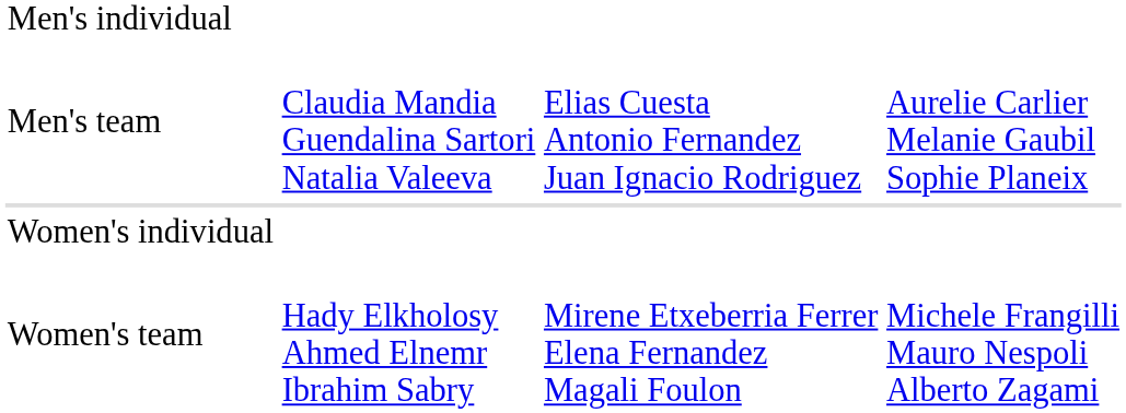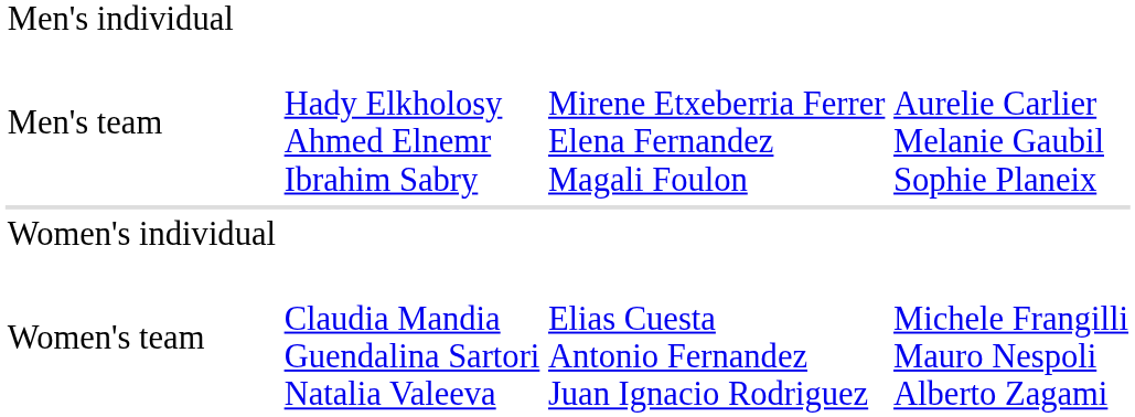 <table>
 <tr>
 <td>Men's individual<br></td>
 <td></td>
 <td></td>
 <td></td>
 </tr>
 <tr>
 <td>Men's team<br></td>
-<td><br><a href='#'>Claudia Mandia</a><br><a href='#'>Guendalina Sartori</a><br><a href='#'>Natalia Valeeva</a></td>
-<td><br><a href='#'>Elias Cuesta</a><br><a href='#'>Antonio Fernandez</a><br><a href='#'>Juan Ignacio Rodriguez</a></td>
+<td><br><a href='#'>Hady Elkholosy</a><br><a href='#'>Ahmed Elnemr</a><br><a href='#'>Ibrahim Sabry</a></td>
+<td><br><a href='#'>Mirene Etxeberria Ferrer</a><br><a href='#'>Elena Fernandez</a><br><a href='#'>Magali Foulon</a></td>
 <td><br><a href='#'>Aurelie Carlier</a><br><a href='#'>Melanie Gaubil</a><br><a href='#'>Sophie Planeix</a></td>
 </tr>
 <tr bgcolor=#DDDDDD>
 <td colspan=7></td>
 </tr>
 <tr>
 <td>Women's individual<br></td>
 <td></td>
 <td></td>
 <td></td>
 </tr>
 <tr>
 <td>Women's team<br></td>
-<td><br><a href='#'>Hady Elkholosy</a><br><a href='#'>Ahmed Elnemr</a><br><a href='#'>Ibrahim Sabry</a></td>
-<td><br><a href='#'>Mirene Etxeberria Ferrer</a><br><a href='#'>Elena Fernandez</a><br><a href='#'>Magali Foulon</a></td>
+<td><br><a href='#'>Claudia Mandia</a><br><a href='#'>Guendalina Sartori</a><br><a href='#'>Natalia Valeeva</a></td>
+<td><br><a href='#'>Elias Cuesta</a><br><a href='#'>Antonio Fernandez</a><br><a href='#'>Juan Ignacio Rodriguez</a></td>
 <td><br><a href='#'>Michele Frangilli</a><br><a href='#'>Mauro Nespoli</a><br><a href='#'>Alberto Zagami</a></td>
 </tr>
 </table>
